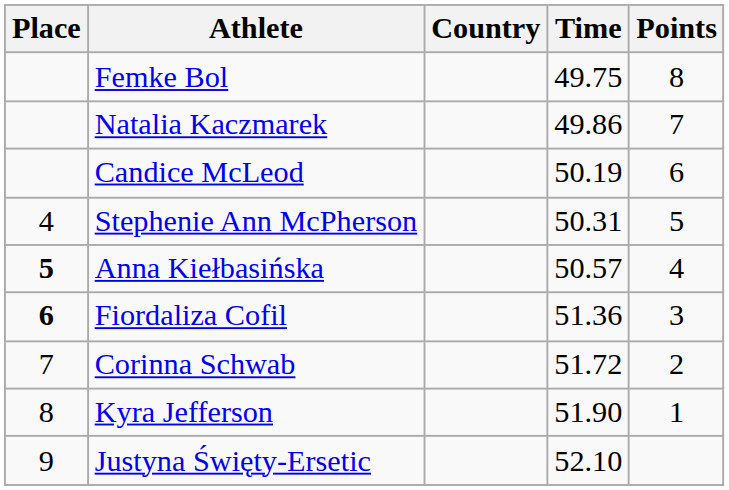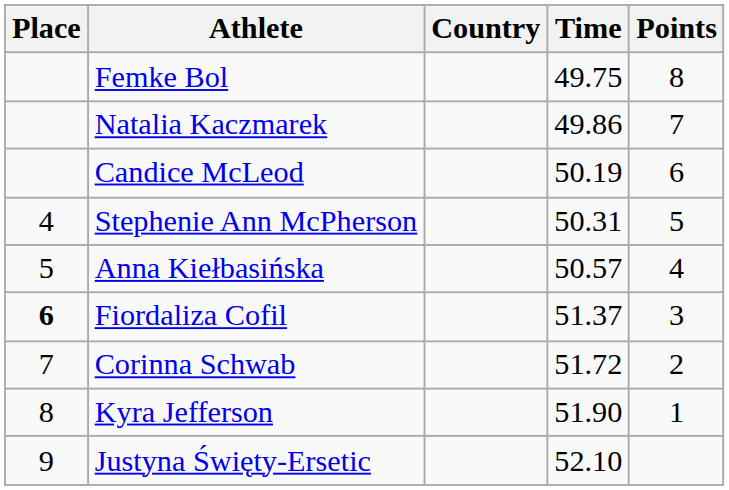 <table class="wikitable">
 <tr>
 <th>Place</th>
 <th>Athlete</th>
 <th>Country</th>
 <th>Time</th>
 <th>Points</th>
 </tr>
 <tr>
 <td align=center></td>
 <td><a href='#'>Femke Bol</a></td>
 <td></td>
 <td>49.75</td>
 <td align=center>8</td>
 </tr>
 <tr>
 <td align=center></td>
 <td><a href='#'>Natalia Kaczmarek</a></td>
 <td></td>
 <td>49.86</td>
 <td align=center>7</td>
 </tr>
 <tr>
 <td align=center></td>
 <td><a href='#'>Candice McLeod</a></td>
 <td></td>
 <td>50.19</td>
 <td align=center>6</td>
 </tr>
 <tr>
 <td align=center>4</td>
 <td><a href='#'>Stephenie Ann McPherson</a></td>
 <td></td>
 <td>50.31</td>
 <td align=center>5</td>
 </tr>
 <tr>
-<td align=center><strong>5</strong></td>
+<td align=center>5</td>
 <td><a href='#'>Anna Kiełbasińska</a></td>
 <td></td>
 <td>50.57</td>
 <td align=center>4</td>
 </tr>
 <tr>
 <td align=center><strong>6</strong></td>
 <td><a href='#'>Fiordaliza Cofil</a></td>
 <td></td>
-<td>51.36</td>
+<td>51.37</td>
 <td align=center>3</td>
 </tr>
 <tr>
 <td align=center>7</td>
 <td><a href='#'>Corinna Schwab</a></td>
 <td></td>
 <td>51.72</td>
 <td align=center>2</td>
 </tr>
 <tr>
 <td align=center>8</td>
 <td><a href='#'>Kyra Jefferson</a></td>
 <td></td>
 <td>51.90</td>
 <td align=center>1</td>
 </tr>
 <tr>
 <td align=center>9</td>
 <td><a href='#'>Justyna Święty-Ersetic</a></td>
 <td></td>
 <td>52.10</td>
 <td align=center></td>
 </tr>
 </table>
